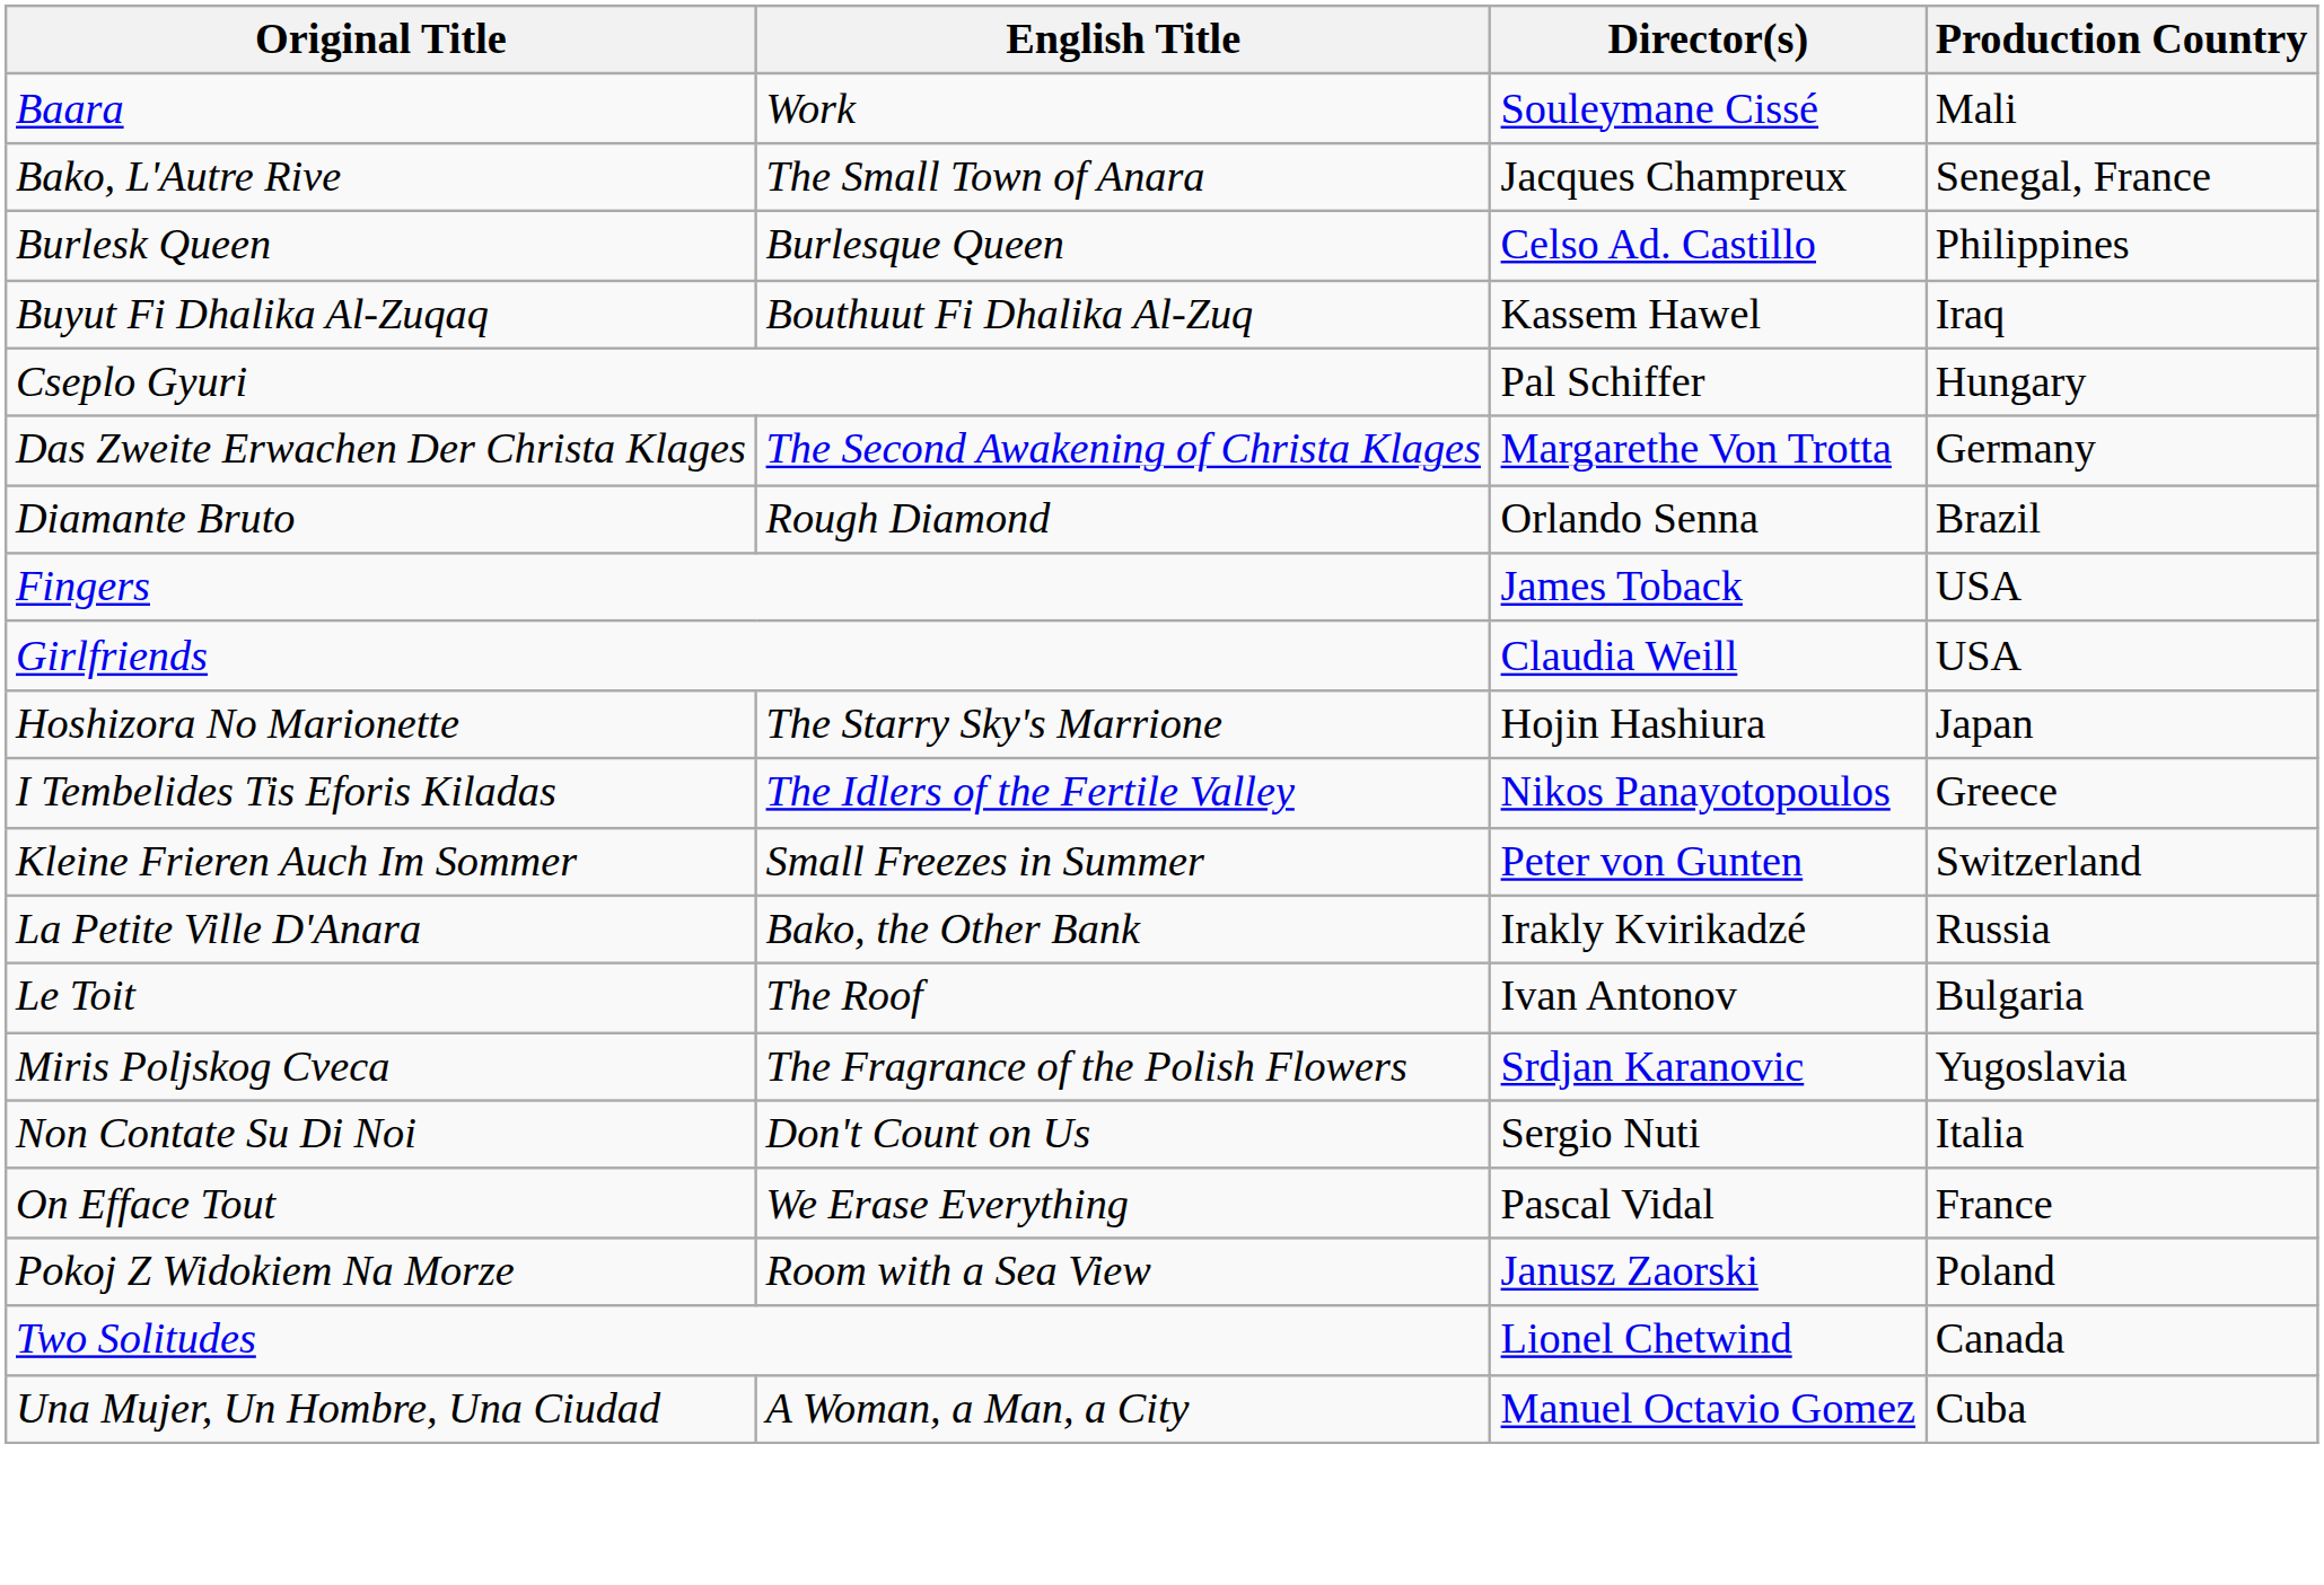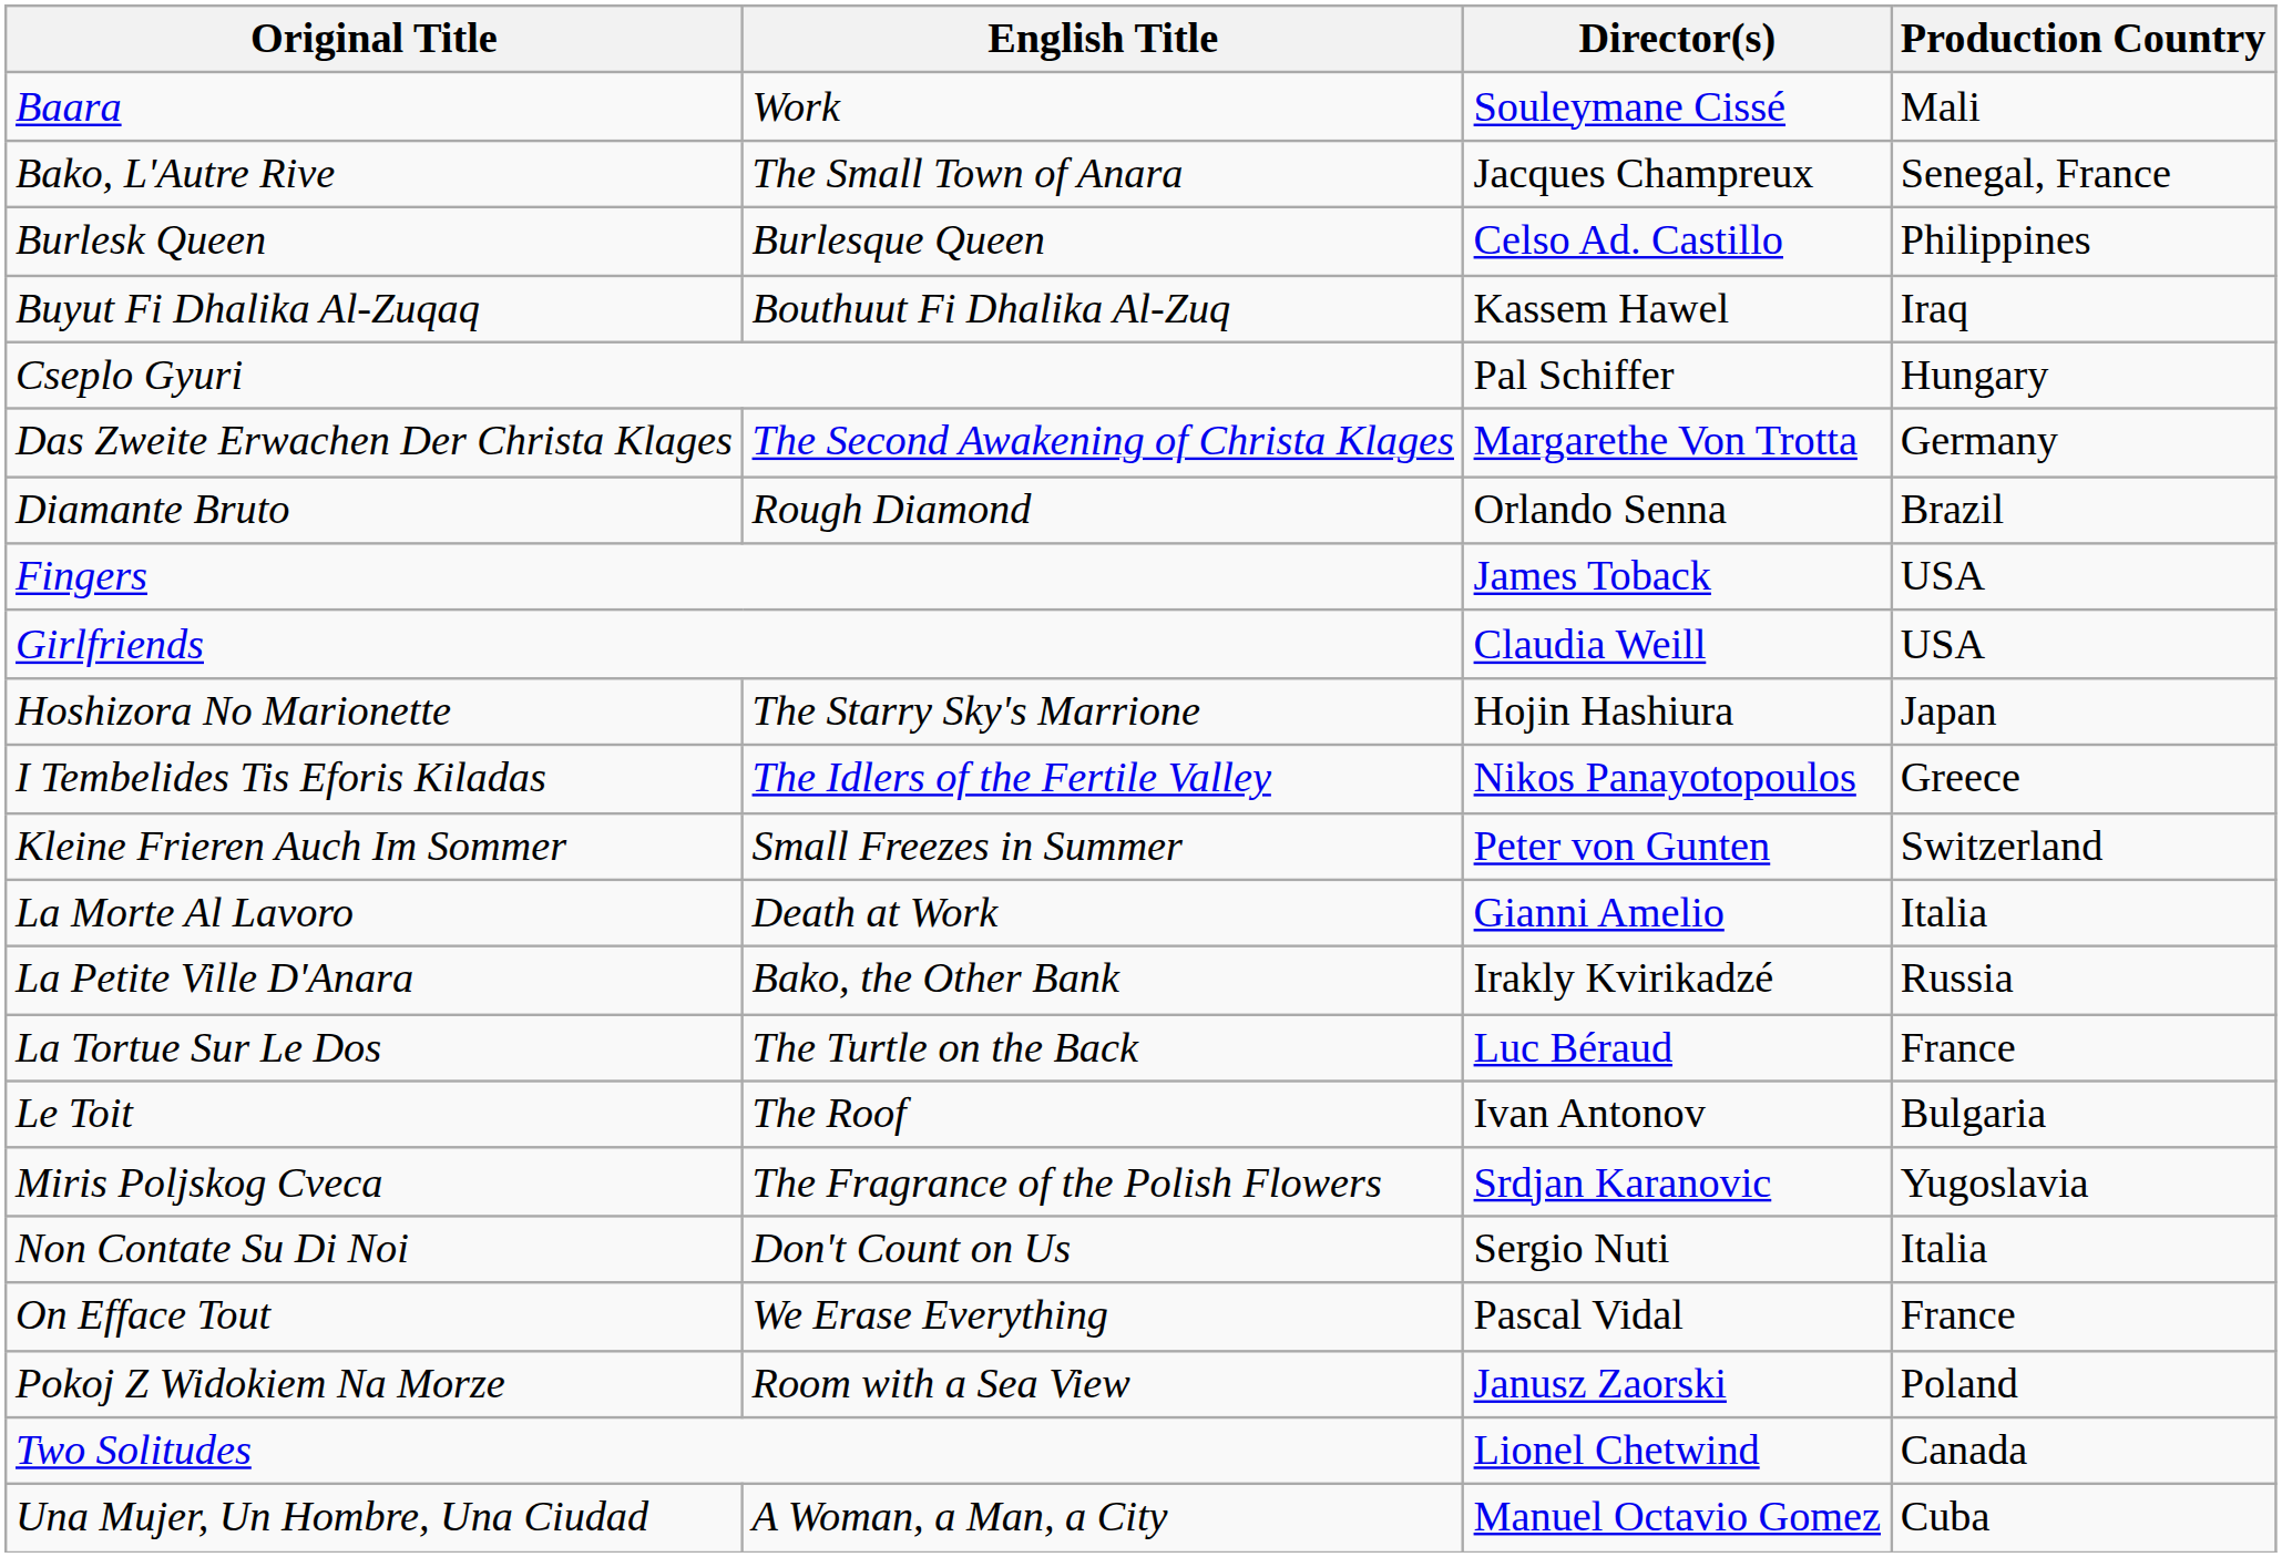 <table class="wikitable sortable">
 <tr>
 <th>Original Title</th>
 <th>English Title</th>
 <th>Director(s)</th>
 <th>Production Country</th>
 </tr>
 <tr>
 <td><em><a href='#'>Baara</a></em></td>
 <td><em>Work</em></td>
 <td><a href='#'>Souleymane Cissé</a></td>
 <td>Mali</td>
 </tr>
 <tr>
 <td><em>Bako, L'Autre Rive</em></td>
 <td><em>The Small Town of Anara</em></td>
 <td>Jacques Champreux</td>
 <td>Senegal, France</td>
 </tr>
 <tr>
 <td><em>Burlesk Queen</em></td>
 <td><em>Burlesque Queen</em></td>
 <td><a href='#'>Celso Ad. Castillo</a></td>
 <td>Philippines</td>
 </tr>
 <tr>
 <td><em>Buyut Fi Dhalika Al-Zuqaq</em></td>
 <td><em>Bouthuut Fi Dhalika Al-Zuq</em></td>
 <td>Kassem Hawel</td>
 <td>Iraq</td>
 </tr>
 <tr>
 <td colspan="2"><em>Cseplo Gyuri</em></td>
 <td>Pal Schiffer</td>
 <td>Hungary</td>
 </tr>
 <tr>
 <td><em>Das Zweite Erwachen Der Christa Klages</em></td>
 <td><em><a href='#'>The Second Awakening of Christa Klages</a></em></td>
 <td><a href='#'>Margarethe Von Trotta</a></td>
 <td>Germany</td>
 </tr>
 <tr>
 <td><em>Diamante Bruto</em></td>
 <td><em>Rough Diamond</em></td>
 <td>Orlando Senna</td>
 <td>Brazil</td>
 </tr>
 <tr>
 <td colspan="2"><em><a href='#'>Fingers</a></em></td>
 <td><a href='#'>James Toback</a></td>
 <td>USA</td>
 </tr>
 <tr>
 <td colspan="2"><em><a href='#'>Girlfriends</a></em></td>
 <td><a href='#'>Claudia Weill</a></td>
 <td>USA</td>
 </tr>
 <tr>
 <td><em>Hoshizora No Marionette</em></td>
 <td><em>The Starry Sky's Marrione</em></td>
 <td>Hojin Hashiura</td>
 <td>Japan</td>
 </tr>
 <tr>
 <td><em>I Tembelides Tis Eforis Kiladas</em></td>
 <td><em><a href='#'>The Idlers of the Fertile Valley</a></em></td>
 <td><a href='#'>Nikos Panayotopoulos</a></td>
 <td>Greece</td>
 </tr>
 <tr>
 <td><em>Kleine Frieren Auch Im Sommer</em></td>
 <td><em>Small Freezes in Summer</em></td>
 <td><a href='#'>Peter von Gunten</a></td>
 <td>Switzerland</td>
 </tr>
 <tr>
+<td><em>La Morte Al Lavoro</em></td>
+<td><em>Death at Work</em></td>
+<td><a href='#'>Gianni Amelio</a></td>
+<td>Italia</td>
+</tr>
+<tr>
 <td><em>La Petite Ville D'Anara</em></td>
 <td><em>Bako, the Other Bank</em></td>
 <td>Irakly Kvirikadzé</td>
 <td>Russia</td>
+</tr>
+<tr>
+<td><em>La Tortue Sur Le Dos</em></td>
+<td><em>The Turtle on the Back</em></td>
+<td><a href='#'>Luc Béraud</a></td>
+<td>France</td>
 </tr>
 <tr>
 <td><em>Le Toit</em></td>
 <td><em>The Roof</em></td>
 <td>Ivan Antonov</td>
 <td>Bulgaria</td>
 </tr>
 <tr>
 <td><em>Miris Poljskog Cveca</em></td>
 <td><em>The Fragrance of the Polish Flowers</em></td>
 <td><a href='#'>Srdjan Karanovic</a></td>
 <td>Yugoslavia</td>
 </tr>
 <tr>
 <td><em>Non Contate Su Di Noi</em></td>
 <td><em>Don't Count on Us</em></td>
 <td>Sergio Nuti</td>
 <td>Italia</td>
 </tr>
 <tr>
 <td><em>On Efface Tout</em></td>
 <td><em>We Erase Everything</em></td>
 <td>Pascal Vidal</td>
 <td>France</td>
 </tr>
 <tr>
 <td><em>Pokoj Z Widokiem Na Morze</em></td>
 <td><em>Room with a Sea View</em></td>
 <td><a href='#'>Janusz Zaorski</a></td>
 <td>Poland</td>
 </tr>
 <tr>
 <td colspan="2"><em><a href='#'>Two Solitudes</a></em></td>
 <td><a href='#'>Lionel Chetwind</a></td>
 <td>Canada</td>
 </tr>
 <tr>
 <td><em>Una Mujer, Un Hombre, Una Ciudad</em></td>
 <td><em>A Woman, a Man, a City</em></td>
 <td><a href='#'>Manuel Octavio Gomez</a></td>
 <td>Cuba</td>
 </tr>
 </table>
